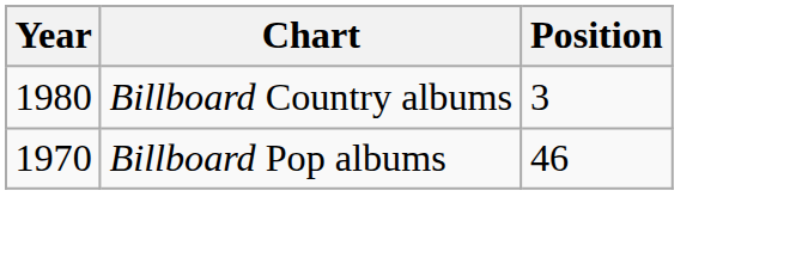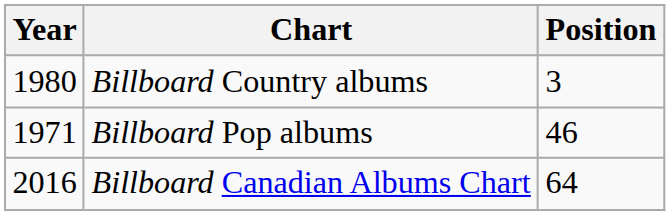 <table class="wikitable">
 <tr>
 <th>Year</th>
 <th>Chart</th>
 <th>Position</th>
 </tr>
 <tr>
 <td>1980</td>
 <td><em>Billboard</em> Country albums</td>
 <td>3</td>
 </tr>
 <tr>
-<td>1970</td>
+<td>1971</td>
 <td><em>Billboard</em> Pop albums</td>
 <td>46</td>
 </tr>
+<tr>
+<td>2016</td>
+<td><em>Billboard</em> <a href='#'>Canadian Albums Chart</a></td>
+<td>64</td>
+</tr>
 </table>
